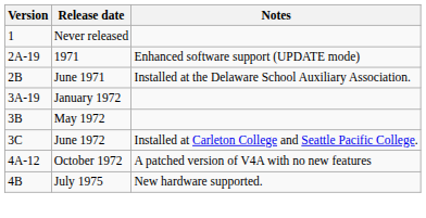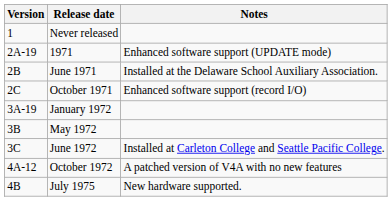 <table class="wikitable" style="font-size: smaller;">
 <tr>
 <th>Version</th>
 <th>Release date</th>
 <th>Notes</th>
 </tr>
 <tr>
 <td>1</td>
 <td>Never released</td>
 <td></td>
 </tr>
 <tr>
 <td>2A-19</td>
 <td>1971</td>
 <td>Enhanced software support (UPDATE mode)</td>
 </tr>
 <tr>
 <td>2B</td>
 <td>June 1971</td>
 <td>Installed at the Delaware School Auxiliary Association.</td>
+</tr>
+<tr>
+<td>2C</td>
+<td>October 1971</td>
+<td>Enhanced software support (record I/O)</td>
 </tr>
 <tr>
 <td>3A-19</td>
 <td>January 1972</td>
 <td></td>
 </tr>
 <tr>
 <td>3B</td>
 <td>May 1972</td>
 <td></td>
 </tr>
 <tr>
 <td>3C</td>
 <td>June 1972</td>
 <td>Installed at <a href='#'>Carleton College</a> and <a href='#'>Seattle Pacific College</a>.</td>
 </tr>
 <tr>
 <td>4A-12</td>
 <td>October 1972</td>
 <td>A patched version of V4A with no new features</td>
 </tr>
 <tr>
 <td>4B</td>
 <td>July 1975</td>
 <td>New hardware supported.</td>
 </tr>
 </table>
